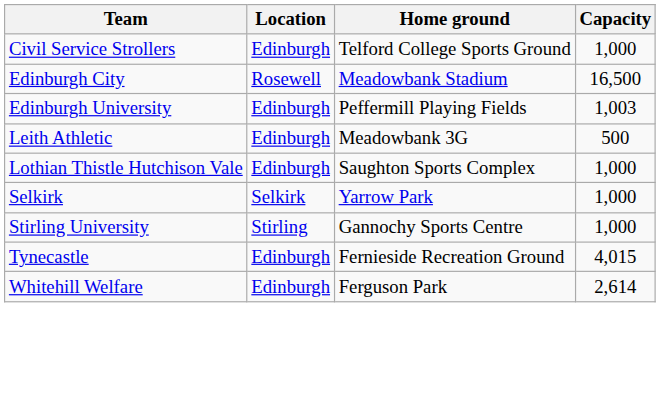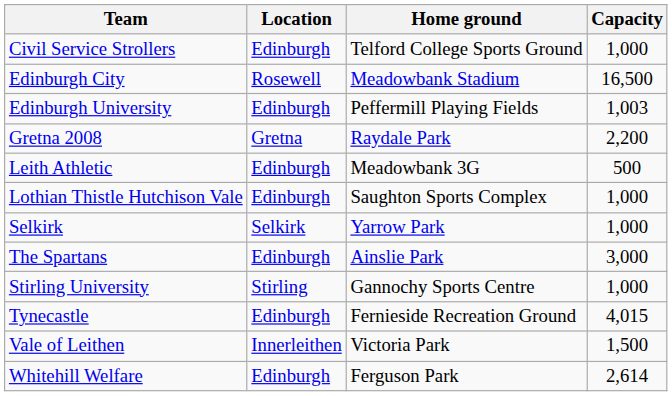 <table class="wikitable sortable">
 <tr>
 <th>Team</th>
 <th>Location</th>
 <th>Home ground</th>
 <th>Capacity</th>
 </tr>
 <tr>
 <td><a href='#'>Civil Service Strollers</a></td>
 <td><a href='#'>Edinburgh</a></td>
 <td>Telford College Sports Ground</td>
 <td align=center>1,000</td>
 </tr>
 <tr>
 <td><a href='#'>Edinburgh City</a></td>
 <td><a href='#'>Rosewell</a></td>
 <td><a href='#'>Meadowbank Stadium</a></td>
 <td align=center>16,500</td>
 </tr>
 <tr>
 <td><a href='#'>Edinburgh University</a></td>
 <td><a href='#'>Edinburgh</a></td>
 <td>Peffermill Playing Fields</td>
 <td align=center>1,003</td>
 </tr>
 <tr>
+<td><a href='#'>Gretna 2008</a></td>
+<td><a href='#'>Gretna</a></td>
+<td><a href='#'>Raydale Park</a></td>
+<td align=center>2,200</td>
+</tr>
+<tr>
 <td><a href='#'>Leith Athletic</a></td>
 <td><a href='#'>Edinburgh</a></td>
 <td>Meadowbank 3G</td>
 <td align=center>500</td>
 </tr>
 <tr>
 <td><a href='#'>Lothian Thistle Hutchison Vale</a></td>
 <td><a href='#'>Edinburgh</a></td>
 <td>Saughton Sports Complex</td>
 <td align=center>1,000</td>
 </tr>
 <tr>
 <td><a href='#'>Selkirk</a></td>
 <td><a href='#'>Selkirk</a></td>
 <td><a href='#'>Yarrow Park</a></td>
 <td align=center>1,000</td>
 </tr>
 <tr>
+<td><a href='#'>The Spartans</a></td>
+<td><a href='#'>Edinburgh</a></td>
+<td><a href='#'>Ainslie Park</a></td>
+<td align=center>3,000</td>
+</tr>
+<tr>
 <td><a href='#'>Stirling University</a></td>
 <td><a href='#'>Stirling</a></td>
 <td>Gannochy Sports Centre</td>
 <td align=center>1,000</td>
 </tr>
 <tr>
 <td><a href='#'>Tynecastle</a></td>
 <td><a href='#'>Edinburgh</a></td>
 <td>Fernieside Recreation Ground</td>
 <td align=center>4,015</td>
 </tr>
 <tr>
+<td><a href='#'>Vale of Leithen</a></td>
+<td><a href='#'>Innerleithen</a></td>
+<td>Victoria Park</td>
+<td align=center>1,500</td>
+</tr>
+<tr>
 <td><a href='#'>Whitehill Welfare</a></td>
 <td><a href='#'>Edinburgh</a></td>
 <td>Ferguson Park</td>
 <td align=center>2,614</td>
 </tr>
 </table>
